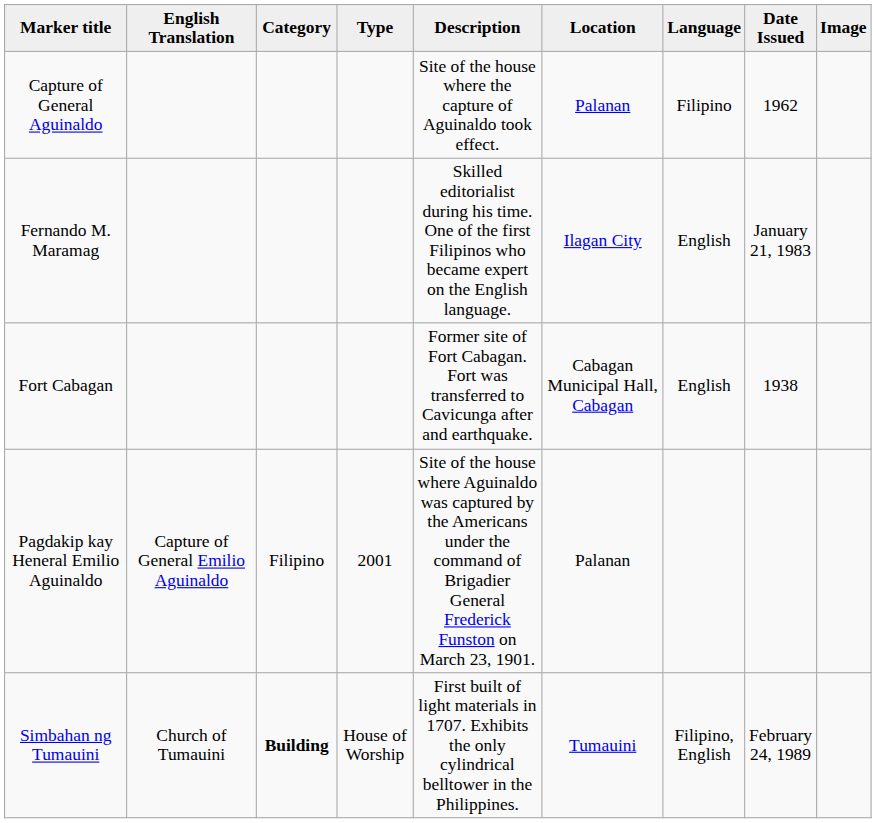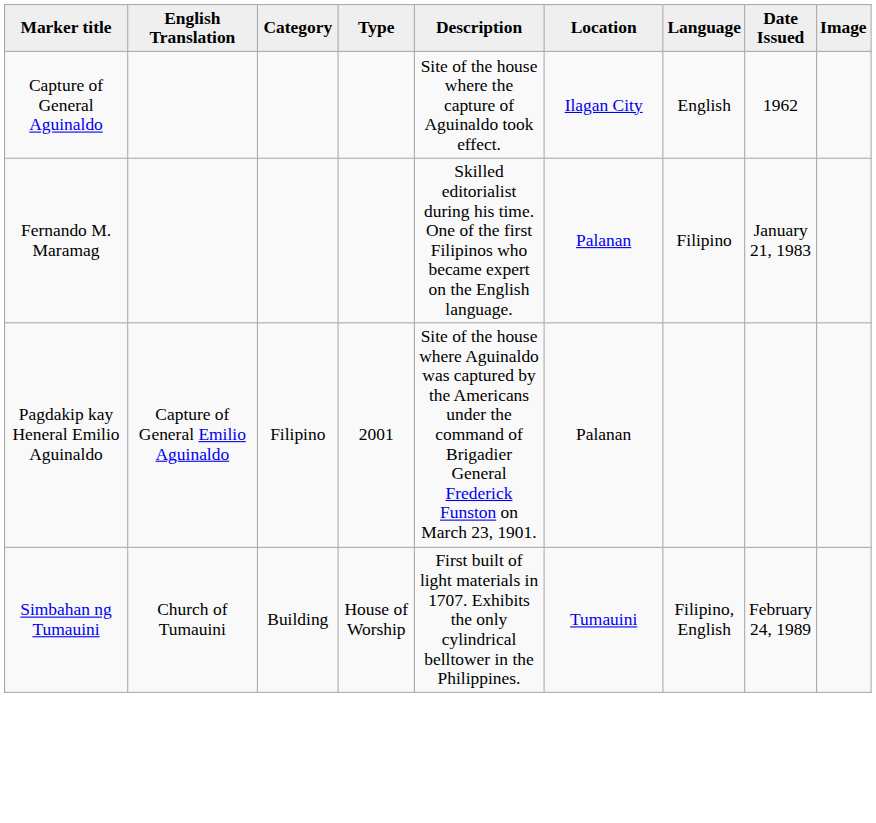 <table class="wikitable" style="width:90%; text-align:center;">
 <tr>
 <th style="width:20%; background:#efefef;">Marker title</th>
 <th style="width:20%; background:#efefef;">English Translation</th>
 <th style="width:10%; background:#efefef;">Category</th>
 <th style="width:10%; background:#efefef;">Type</th>
 <th style="width:20%; background:#efefef;">Description</th>
 <th style="width:20%; background:#efefef;">Location</th>
 <th style="width:10%; background:#efefef;">Language</th>
 <th style="width:10%; background:#efefef;">Date Issued</th>
 <th style="width:10%; background:#efefef;">Image</th>
 </tr>
 <tr>
 <td>Capture of General <a href='#'>Aguinaldo</a></td>
 <td></td>
 <td></td>
 <td></td>
 <td>Site of the house where the capture of Aguinaldo took effect.</td>
-<td><a href='#'>Palanan</a></td>
-<td>Filipino</td>
+<td><a href='#'>Ilagan City</a></td>
+<td>English</td>
 <td>1962</td>
 <td></td>
 </tr>
 <tr>
 <td>Fernando M. Maramag</td>
 <td></td>
 <td></td>
 <td></td>
 <td>Skilled editorialist during his time. One of the first Filipinos who became expert on the English language.</td>
-<td><a href='#'>Ilagan City</a></td>
-<td>English</td>
+<td><a href='#'>Palanan</a></td>
+<td>Filipino</td>
 <td>January 21, 1983</td>
-<td></td>
-</tr>
-<tr>
-<td>Fort Cabagan</td>
-<td></td>
-<td></td>
-<td></td>
-<td>Former site of Fort Cabagan. Fort was transferred to Cavicunga after and earthquake.</td>
-<td>Cabagan Municipal Hall, <a href='#'>Cabagan</a></td>
-<td>English</td>
-<td>1938</td>
 <td></td>
 </tr>
 <tr>
 <td>Pagdakip kay Heneral Emilio Aguinaldo</td>
 <td>Capture of General <a href='#'>Emilio Aguinaldo</a></td>
 <td>Filipino</td>
 <td>2001</td>
 <td>Site of the house where Aguinaldo was captured by the Americans under the command of Brigadier General <a href='#'>Frederick Funston</a> on March 23, 1901.</td>
 <td>Palanan</td>
 <td></td>
 <td></td>
 <td></td>
 </tr>
 <tr>
 <td><a href='#'>Simbahan ng Tumauini</a></td>
 <td>Church of Tumauini</td>
-<td><strong>Building</strong></td>
+<td>Building</td>
 <td>House of Worship</td>
 <td>First built of light materials in 1707. Exhibits the only cylindrical belltower in the Philippines.</td>
 <td><a href='#'>Tumauini</a></td>
 <td>Filipino, English</td>
 <td>February 24, 1989</td>
 <td></td>
 </tr>
 </table>
